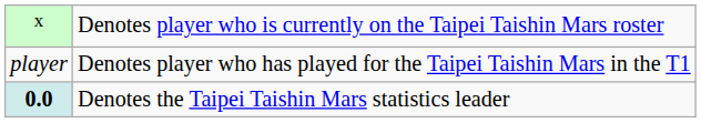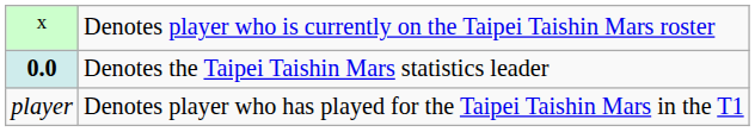 <table class="wikitable">
 <tr>
 <td align="center" bgcolor="#CCFFCC" width="20"><sup>x</sup></td>
 <td>Denotes <a href='#'>player who is currently on the Taipei Taishin Mars roster</a></td>
 </tr>
 <tr>
+<td align="center" bgcolor="#CFECEC" width="20"><strong>0.0</strong></td>
+<td>Denotes the <a href='#'>Taipei Taishin Mars</a> statistics leader</td>
+</tr>
+<tr>
 <td align="center" width="20"><em>player</em></td>
 <td>Denotes player who has played for the <a href='#'>Taipei Taishin Mars</a> in the <a href='#'>T1</a><br></td>
 </tr>
-<tr>
-<td align="center" bgcolor="#CFECEC" width="20"><strong>0.0</strong></td>
-<td>Denotes the <a href='#'>Taipei Taishin Mars</a> statistics leader</td>
-</tr>
 </table>
